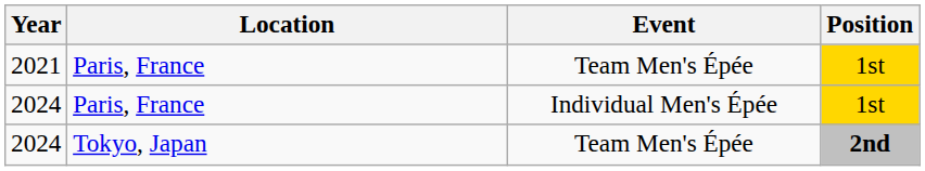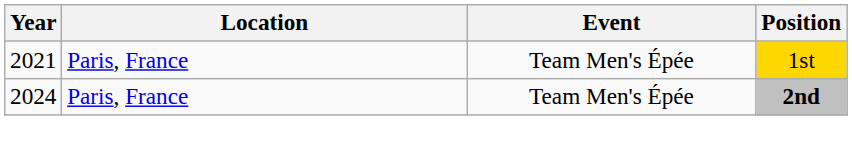 <table class="wikitable" style="text-align:center;">
 <tr>
 <th>Year</th>
 <th style="width:17em">Location</th>
 <th style="width:12em">Event</th>
 <th>Position</th>
 </tr>
 <tr>
 <td>2021</td>
 <td rowspan="1" align="left"> <a href='#'>Paris</a>, <a href='#'>France</a></td>
 <td>Team Men's Épée</td>
 <td bgcolor="gold">1st</td>
 </tr>
 <tr>
 <td>2024</td>
 <td rowspan="1" align="left"> <a href='#'>Paris</a>, <a href='#'>France</a></td>
-<td>Individual Men's Épée</td>
-<td bgcolor="gold">1st</td>
-</tr>
-<tr>
-<td>2024</td>
-<td rowspan="1" align="left"> <a href='#'>Tokyo</a>, <a href='#'>Japan</a></td>
 <td>Team Men's Épée</td>
 <td bgcolor="silver"><strong>2nd</strong></td>
 </tr>
 </table>
